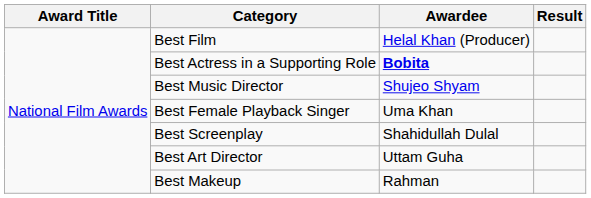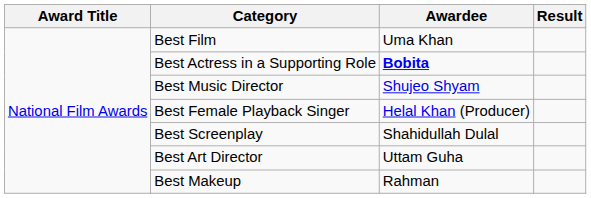 <table class="wikitable">
 <tr>
 <th>Award Title</th>
 <th>Category</th>
 <th>Awardee</th>
 <th>Result</th>
 </tr>
 <tr>
 <td rowspan="7"><a href='#'>National Film Awards</a></td>
 <td>Best Film</td>
-<td><a href='#'>Helal Khan</a> (Producer)</td>
+<td>Uma Khan</td>
 <td></td>
 </tr>
 <tr>
 <td>Best Actress in a Supporting Role</td>
 <td><strong><a href='#'>Bobita</a></strong></td>
 <td></td>
 </tr>
 <tr>
 <td>Best Music Director</td>
 <td><a href='#'>Shujeo Shyam</a></td>
 <td></td>
 </tr>
 <tr>
 <td>Best Female Playback Singer</td>
-<td>Uma Khan</td>
+<td><a href='#'>Helal Khan</a> (Producer)</td>
 <td></td>
 </tr>
 <tr>
 <td>Best Screenplay</td>
 <td>Shahidullah Dulal</td>
 <td></td>
 </tr>
 <tr>
 <td>Best Art Director</td>
 <td>Uttam Guha</td>
 <td></td>
 </tr>
 <tr>
 <td>Best Makeup</td>
 <td>Rahman</td>
 <td></td>
 </tr>
 </table>
